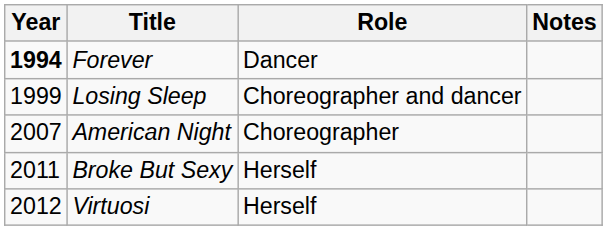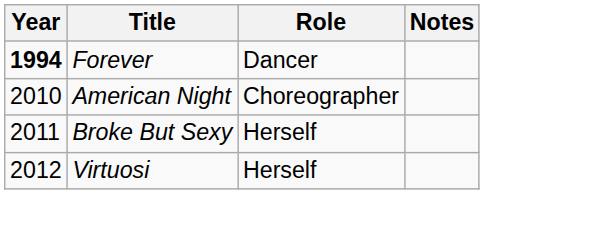 <table class="wikitable">
 <tr>
 <th>Year</th>
 <th>Title</th>
 <th>Role</th>
 <th>Notes</th>
 </tr>
 <tr>
 <td><strong>1994</strong></td>
 <td><em>Forever</em></td>
 <td>Dancer</td>
 <td></td>
 </tr>
 <tr>
-<td>1999</td>
-<td><em>Losing Sleep</em></td>
-<td>Choreographer and dancer</td>
-<td></td>
-</tr>
-<tr>
-<td>2007</td>
+<td>2010</td>
 <td><em>American Night</em></td>
 <td>Choreographer</td>
 <td></td>
 </tr>
 <tr>
 <td>2011</td>
 <td><em>Broke But Sexy</em></td>
 <td>Herself</td>
 <td></td>
 </tr>
 <tr>
 <td>2012</td>
 <td><em>Virtuosi</em></td>
 <td>Herself</td>
 <td></td>
 </tr>
 </table>
